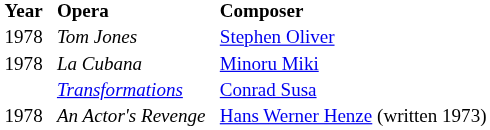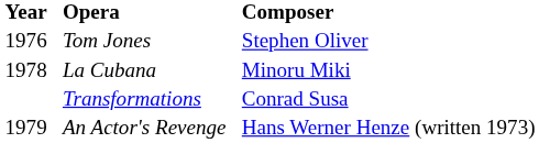 <table>
 <tr>
 <td><strong>Year</strong></td>
 <td><strong>Opera</strong></td>
 <td><strong>Composer</strong></td>
 </tr>
 <tr>
-<td>1978  </td>
+<td>1976  </td>
 <td><em>Tom Jones</em></td>
 <td><a href='#'>Stephen Oliver</a></td>
 </tr>
 <tr>
 <td>1978</td>
 <td><em>La Cubana</em></td>
 <td><a href='#'>Minoru Miki</a></td>
 </tr>
 <tr>
 <td></td>
 <td><em><a href='#'>Transformations</a></em></td>
 <td><a href='#'>Conrad Susa</a></td>
 </tr>
 <tr>
-<td>1978</td>
+<td>1979</td>
 <td><em>An Actor's Revenge</em>  </td>
 <td><a href='#'>Hans Werner Henze</a> <span>(written 1973)</span></td>
 </tr>
 </table>
